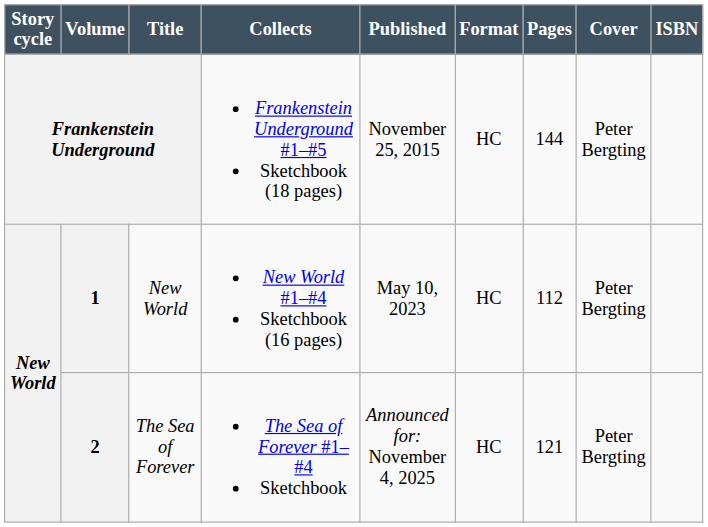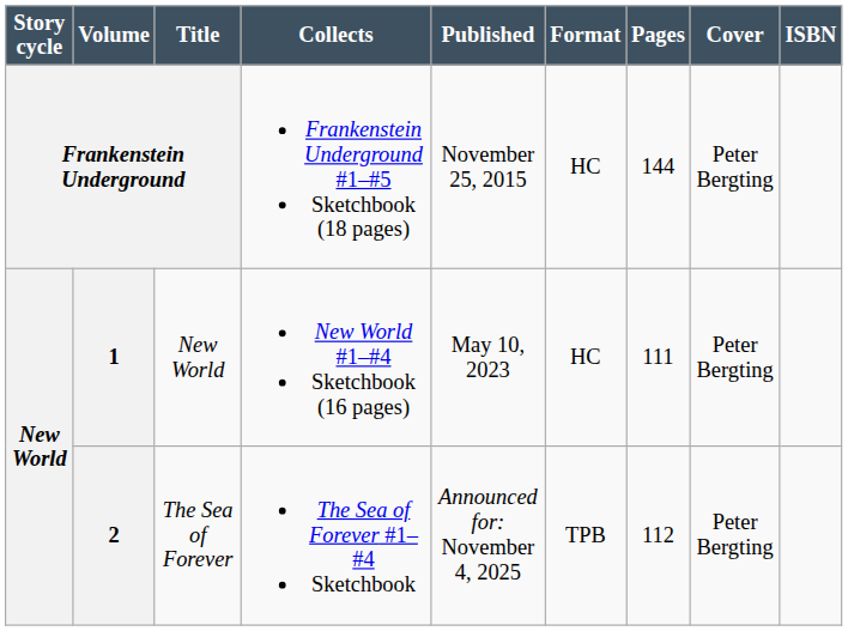 <table class="wikitable" style="text-align: center">
 <tr>
 <th style="background:#3e5160; color:#fff;">Story cycle</th>
 <th style="background:#3e5160; color:#fff;">Volume</th>
 <th style="background:#3e5160; color:#fff;">Title</th>
 <th style="background:#3e5160; color:#fff;">Collects</th>
 <th style="background:#3e5160; color:#fff;">Published</th>
 <th style="background:#3e5160; color:#fff;">Format</th>
 <th style="background:#3e5160; color:#fff;">Pages</th>
 <th style="background:#3e5160; color:#fff;">Cover</th>
 <th style="background:#3e5160; color:#fff;">ISBN</th>
 </tr>
 <tr>
 <th colspan=3><em>Frankenstein Underground</em></th>
 <td><br><ul><li><a href='#'><em>Frankenstein<br>Underground</em> #1–#5</a></li><li>Sketchbook (18 pages)</li></ul></td>
 <td>November 25, 2015</td>
 <td>HC</td>
 <td>144</td>
 <td>Peter Bergting</td>
 <td></td>
 </tr>
 <tr>
 <th rowspan=2><em>New World</em></th>
 <th>1</th>
 <td><em>New World</em></td>
 <td><br><ul><li><a href='#'><em>New World</em> #1–#4</a></li><li>Sketchbook (16 pages)</li></ul></td>
 <td>May 10, 2023</td>
 <td>HC</td>
-<td>112</td>
+<td>111</td>
 <td>Peter Bergting</td>
 <td></td>
 </tr>
 <tr>
 <th>2</th>
 <td><em>The Sea of Forever</em></td>
 <td><br><ul><li><a href='#'><em>The Sea of Forever</em> #1–#4</a></li><li>Sketchbook</li></ul></td>
 <td><em>Announced for:</em><br>November 4, 2025</td>
-<td>HC</td>
-<td>121</td>
+<td>TPB</td>
+<td>112</td>
 <td>Peter Bergting</td>
 <td></td>
 </tr>
 </table>
